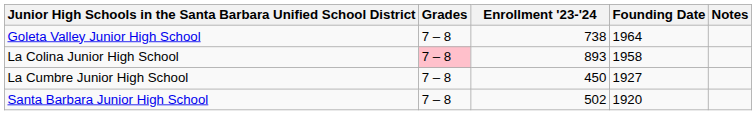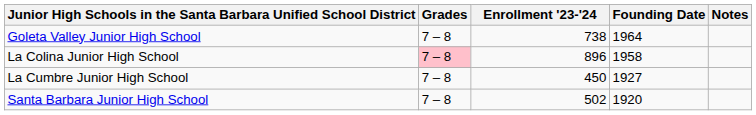 <table class="wikitable sortable">
 <tr>
 <th>Junior High Schools in the Santa Barbara Unified School District</th>
 <th>Grades</th>
 <th>Enrollment '23-'24</th>
 <th>Founding Date</th>
 <th>Notes</th>
 </tr>
 <tr>
 <td><a href='#'>Goleta Valley Junior High School</a></td>
 <td>7 – 8</td>
 <td>                               738</td>
 <td>1964</td>
 <td></td>
 </tr>
 <tr>
 <td>La Colina Junior High School</td>
 <td style="background: pink;">7 – 8</td>
-<td>                               893</td>
+<td>                               896</td>
 <td>1958</td>
 <td></td>
 </tr>
 <tr>
 <td>La Cumbre Junior High School</td>
 <td>7 – 8</td>
 <td>                               450</td>
 <td>1927</td>
 <td></td>
 </tr>
 <tr>
 <td><a href='#'>Santa Barbara Junior High School</a></td>
 <td>7 – 8</td>
 <td>                               502</td>
 <td>1920</td>
 <td></td>
 </tr>
 </table>
